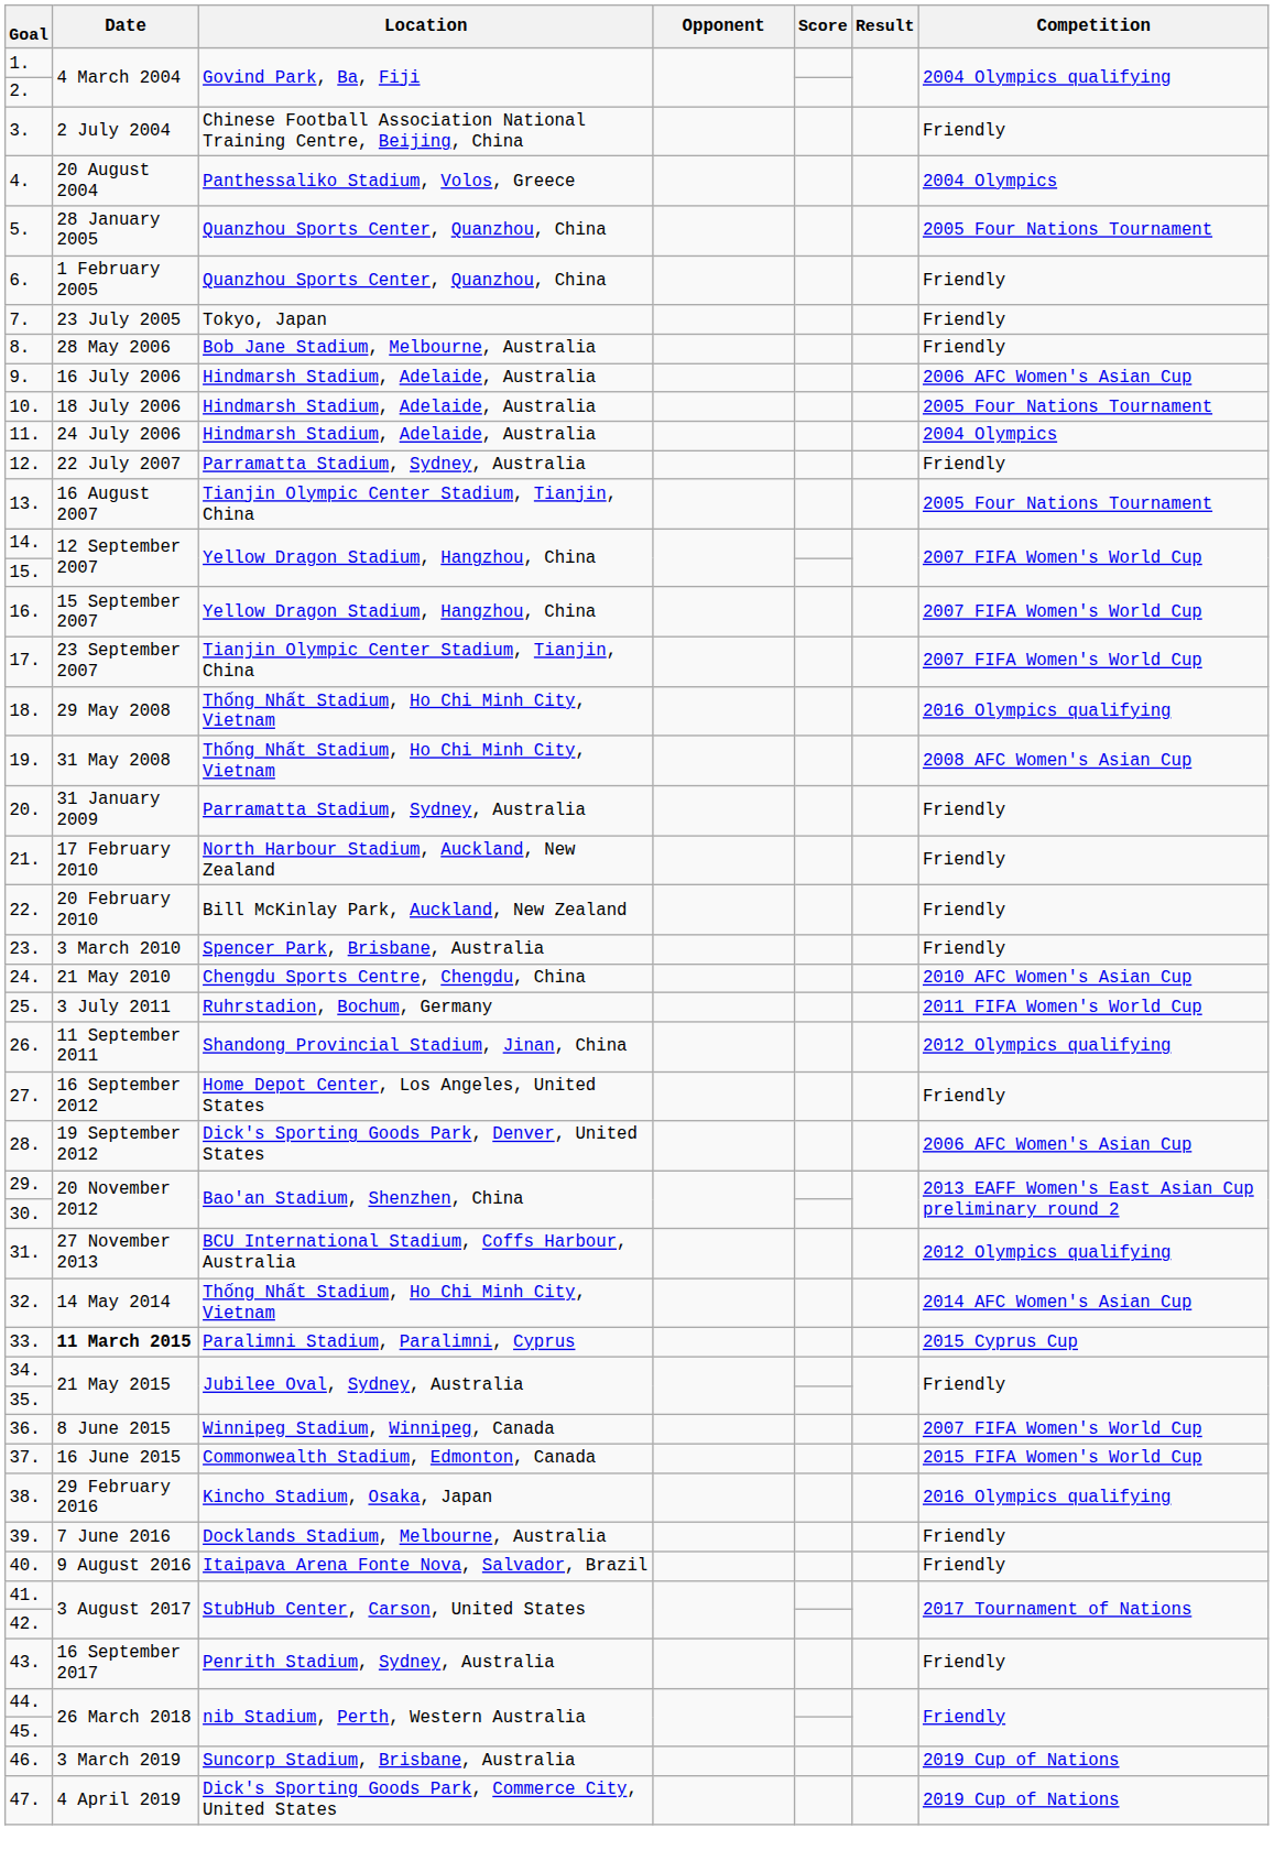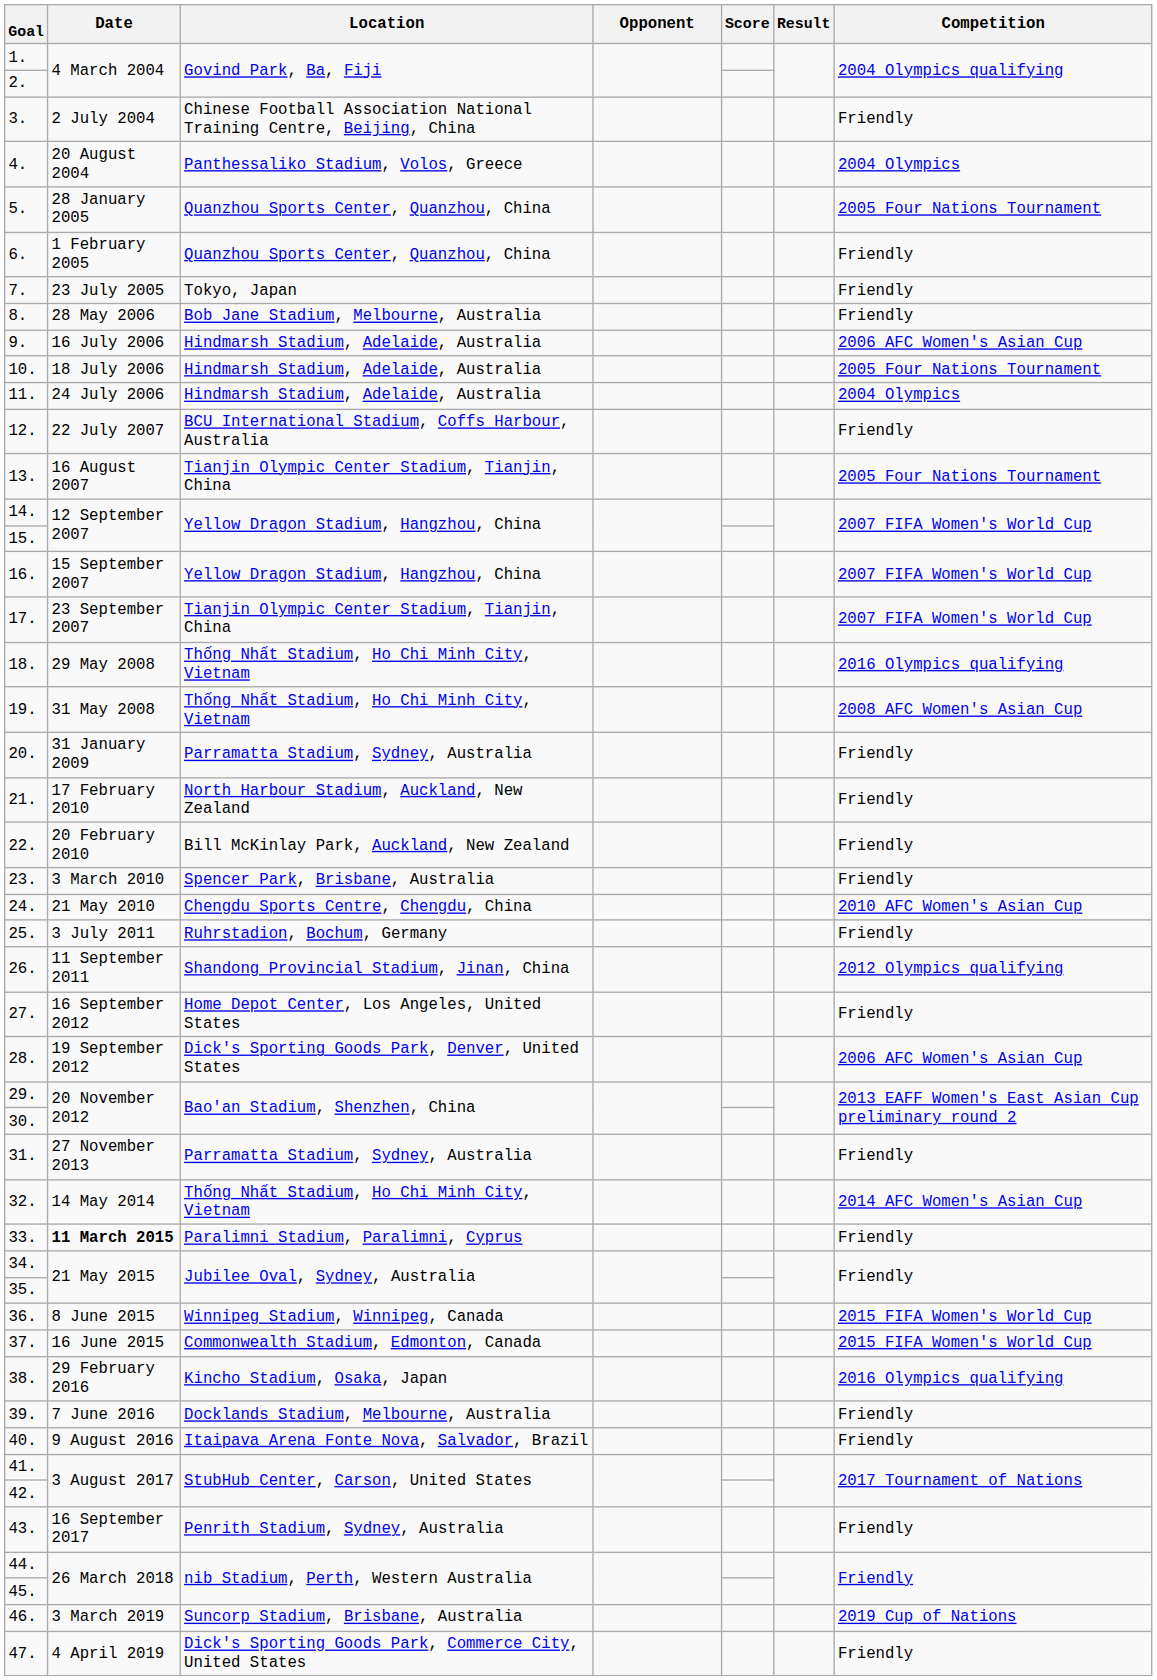 <table class="wikitable collapsible sortable" style="font-size:90%" width=97%>
 <tr>
 <th style="font-size:95%;" data-sort-type=number><br>Goal</th>
 <th>Date</th>
 <th>Location</th>
 <th width=90>Opponent</th>
 <th data-sort-type="number" style="font-size:95%">Score</th>
 <th data-sort-type="number" style="font-size:95%">Result</th>
 <th>Competition</th>
 </tr>
 <tr>
 <td>1.</td>
 <td rowspan=2>4 March 2004</td>
 <td rowspan=2><a href='#'>Govind Park</a>, <a href='#'>Ba</a>, <a href='#'>Fiji</a></td>
 <td rowspan=2></td>
 <td align=center></td>
 <td rowspan=2 align=center></td>
 <td rowspan=2 ><a href='#'>2004 Olympics qualifying</a></td>
 </tr>
 <tr>
 <td>2.</td>
 <td></td>
 </tr>
 <tr>
 <td>3.</td>
 <td>2 July 2004</td>
 <td>Chinese Football Association National Training Centre, <a href='#'>Beijing</a>, China</td>
 <td></td>
 <td></td>
 <td></td>
 <td>Friendly</td>
 </tr>
 <tr>
 <td>4.</td>
 <td>20 August 2004</td>
 <td><a href='#'>Panthessaliko Stadium</a>, <a href='#'>Volos</a>, Greece</td>
 <td></td>
 <td></td>
 <td></td>
 <td><a href='#'>2004 Olympics</a></td>
 </tr>
 <tr>
 <td>5.</td>
 <td>28 January 2005</td>
 <td><a href='#'>Quanzhou Sports Center</a>, <a href='#'>Quanzhou</a>, China</td>
 <td></td>
 <td></td>
 <td></td>
 <td><a href='#'>2005 Four Nations Tournament</a></td>
 </tr>
 <tr>
 <td>6.</td>
 <td>1 February 2005</td>
 <td><a href='#'>Quanzhou Sports Center</a>, <a href='#'>Quanzhou</a>, China</td>
 <td></td>
 <td></td>
 <td></td>
 <td>Friendly</td>
 </tr>
 <tr>
 <td>7.</td>
 <td>23 July 2005</td>
 <td>Tokyo, Japan</td>
 <td></td>
 <td></td>
 <td></td>
 <td>Friendly</td>
 </tr>
 <tr>
 <td>8.</td>
 <td>28 May 2006</td>
 <td><a href='#'>Bob Jane Stadium</a>, <a href='#'>Melbourne</a>, Australia</td>
 <td></td>
 <td></td>
 <td></td>
 <td>Friendly</td>
 </tr>
 <tr>
 <td>9.</td>
 <td>16 July 2006</td>
 <td><a href='#'>Hindmarsh Stadium</a>, <a href='#'>Adelaide</a>, Australia</td>
 <td></td>
 <td></td>
 <td></td>
 <td><a href='#'>2006 AFC Women's Asian Cup</a></td>
 </tr>
 <tr>
 <td>10.</td>
 <td>18 July 2006</td>
 <td><a href='#'>Hindmarsh Stadium</a>, <a href='#'>Adelaide</a>, Australia</td>
 <td></td>
 <td></td>
 <td></td>
 <td><a href='#'>2005 Four Nations Tournament</a></td>
 </tr>
 <tr>
 <td>11.</td>
 <td>24 July 2006</td>
 <td><a href='#'>Hindmarsh Stadium</a>, <a href='#'>Adelaide</a>, Australia</td>
 <td></td>
 <td></td>
 <td></td>
 <td><a href='#'>2004 Olympics</a></td>
 </tr>
 <tr>
 <td>12.</td>
 <td>22 July 2007</td>
-<td><a href='#'>Parramatta Stadium</a>, <a href='#'>Sydney</a>, Australia</td>
+<td><a href='#'>BCU International Stadium</a>, <a href='#'>Coffs Harbour</a>, Australia</td>
 <td></td>
 <td></td>
 <td></td>
 <td>Friendly</td>
 </tr>
 <tr>
 <td>13.</td>
 <td>16 August 2007</td>
 <td><a href='#'>Tianjin Olympic Center Stadium</a>, <a href='#'>Tianjin</a>, China</td>
 <td></td>
 <td></td>
 <td></td>
 <td><a href='#'>2005 Four Nations Tournament</a></td>
 </tr>
 <tr>
 <td>14.</td>
 <td rowspan=2>12 September 2007</td>
 <td rowspan=2><a href='#'>Yellow Dragon Stadium</a>, <a href='#'>Hangzhou</a>, China</td>
 <td rowspan=2></td>
 <td align=center></td>
 <td rowspan=2 align=center></td>
 <td rowspan=2 ><a href='#'>2007 FIFA Women's World Cup</a></td>
 </tr>
 <tr>
 <td>15.</td>
 <td align=center></td>
 </tr>
 <tr>
 <td>16.</td>
 <td>15 September 2007</td>
 <td><a href='#'>Yellow Dragon Stadium</a>, <a href='#'>Hangzhou</a>, China</td>
 <td></td>
 <td></td>
 <td></td>
 <td><a href='#'>2007 FIFA Women's World Cup</a></td>
 </tr>
 <tr>
 <td>17.</td>
 <td>23 September 2007</td>
 <td><a href='#'>Tianjin Olympic Center Stadium</a>, <a href='#'>Tianjin</a>, China</td>
 <td></td>
 <td></td>
 <td></td>
 <td><a href='#'>2007 FIFA Women's World Cup</a></td>
 </tr>
 <tr>
 <td>18.</td>
 <td>29 May 2008</td>
 <td><a href='#'>Thống Nhất Stadium</a>, <a href='#'>Ho Chi Minh City</a>, <a href='#'>Vietnam</a></td>
 <td></td>
 <td></td>
 <td></td>
 <td><a href='#'>2016 Olympics qualifying</a></td>
 </tr>
 <tr>
 <td>19.</td>
 <td>31 May 2008</td>
 <td><a href='#'>Thống Nhất Stadium</a>, <a href='#'>Ho Chi Minh City</a>, <a href='#'>Vietnam</a></td>
 <td></td>
 <td></td>
 <td></td>
 <td><a href='#'>2008 AFC Women's Asian Cup</a></td>
 </tr>
 <tr>
 <td>20.</td>
 <td>31 January 2009</td>
 <td><a href='#'>Parramatta Stadium</a>, <a href='#'>Sydney</a>, Australia</td>
 <td></td>
 <td></td>
 <td></td>
 <td>Friendly</td>
 </tr>
 <tr>
 <td>21.</td>
 <td>17 February 2010</td>
 <td><a href='#'>North Harbour Stadium</a>, <a href='#'>Auckland</a>, New Zealand</td>
 <td></td>
 <td></td>
 <td></td>
 <td>Friendly</td>
 </tr>
 <tr>
 <td>22.</td>
 <td>20 February 2010</td>
 <td>Bill McKinlay Park, <a href='#'>Auckland</a>, New Zealand</td>
 <td></td>
 <td></td>
 <td></td>
 <td>Friendly</td>
 </tr>
 <tr>
 <td>23.</td>
 <td>3 March 2010</td>
 <td><a href='#'>Spencer Park</a>, <a href='#'>Brisbane</a>, Australia</td>
 <td></td>
 <td></td>
 <td></td>
 <td>Friendly</td>
 </tr>
 <tr>
 <td>24.</td>
 <td>21 May 2010</td>
 <td><a href='#'>Chengdu Sports Centre</a>, <a href='#'>Chengdu</a>, China</td>
 <td></td>
 <td></td>
 <td></td>
 <td><a href='#'>2010 AFC Women's Asian Cup</a></td>
 </tr>
 <tr>
 <td>25.</td>
 <td>3 July 2011</td>
 <td><a href='#'>Ruhrstadion</a>, <a href='#'>Bochum</a>, Germany</td>
 <td></td>
 <td></td>
 <td></td>
-<td><a href='#'>2011 FIFA Women's World Cup</a></td>
+<td>Friendly</td>
 </tr>
 <tr>
 <td>26.</td>
 <td>11 September 2011</td>
 <td><a href='#'>Shandong Provincial Stadium</a>, <a href='#'>Jinan</a>, China</td>
 <td></td>
 <td></td>
 <td></td>
 <td><a href='#'>2012 Olympics qualifying</a></td>
 </tr>
 <tr>
 <td>27.</td>
 <td>16 September 2012</td>
 <td><a href='#'>Home Depot Center</a>, Los Angeles, United States</td>
 <td></td>
 <td></td>
 <td></td>
 <td>Friendly</td>
 </tr>
 <tr>
 <td>28.</td>
 <td>19 September 2012</td>
 <td><a href='#'>Dick's Sporting Goods Park</a>, <a href='#'>Denver</a>, United States</td>
 <td></td>
 <td></td>
 <td></td>
 <td><a href='#'>2006 AFC Women's Asian Cup</a></td>
 </tr>
 <tr>
 <td>29.</td>
 <td rowspan=2>20 November 2012</td>
 <td rowspan=2><a href='#'>Bao'an Stadium</a>, <a href='#'>Shenzhen</a>, China</td>
 <td rowspan=2></td>
 <td align=center></td>
 <td rowspan=2 align=center></td>
 <td rowspan=2 ><a href='#'>2013 EAFF Women's East Asian Cup preliminary round 2</a></td>
 </tr>
 <tr>
 <td>30.</td>
 <td align=center></td>
 </tr>
 <tr>
 <td>31.</td>
 <td>27 November 2013</td>
-<td><a href='#'>BCU International Stadium</a>, <a href='#'>Coffs Harbour</a>, Australia</td>
+<td><a href='#'>Parramatta Stadium</a>, <a href='#'>Sydney</a>, Australia</td>
 <td></td>
 <td></td>
 <td></td>
-<td><a href='#'>2012 Olympics qualifying</a></td>
+<td>Friendly</td>
 </tr>
 <tr>
 <td>32.</td>
 <td>14 May 2014</td>
 <td><a href='#'>Thống Nhất Stadium</a>, <a href='#'>Ho Chi Minh City</a>, <a href='#'>Vietnam</a></td>
 <td></td>
 <td></td>
 <td></td>
 <td><a href='#'>2014 AFC Women's Asian Cup</a></td>
 </tr>
 <tr>
 <td>33.</td>
 <td><strong>11 March 2015</strong></td>
 <td><a href='#'>Paralimni Stadium</a>, <a href='#'>Paralimni</a>, <a href='#'>Cyprus</a></td>
 <td></td>
 <td></td>
 <td></td>
-<td><a href='#'>2015 Cyprus Cup</a></td>
+<td>Friendly</td>
 </tr>
 <tr>
 <td>34.</td>
 <td rowspan=2>21 May 2015</td>
 <td rowspan=2><a href='#'>Jubilee Oval</a>, <a href='#'>Sydney</a>, Australia</td>
 <td rowspan=2></td>
 <td align=center></td>
 <td rowspan=2 align=center></td>
 <td rowspan=2 >Friendly</td>
 </tr>
 <tr>
 <td>35.</td>
 <td align=center></td>
 </tr>
 <tr>
 <td>36.</td>
 <td>8 June 2015</td>
 <td><a href='#'>Winnipeg Stadium</a>, <a href='#'>Winnipeg</a>, Canada</td>
 <td></td>
 <td></td>
 <td></td>
-<td><a href='#'>2007 FIFA Women's World Cup</a></td>
+<td><a href='#'>2015 FIFA Women's World Cup</a></td>
 </tr>
 <tr>
 <td>37.</td>
 <td>16 June 2015</td>
 <td><a href='#'>Commonwealth Stadium</a>, <a href='#'>Edmonton</a>, Canada</td>
 <td></td>
 <td></td>
 <td></td>
 <td><a href='#'>2015 FIFA Women's World Cup</a></td>
 </tr>
 <tr>
 <td>38.</td>
 <td>29 February 2016</td>
 <td><a href='#'>Kincho Stadium</a>, <a href='#'>Osaka</a>, Japan</td>
 <td></td>
 <td></td>
 <td></td>
 <td><a href='#'>2016 Olympics qualifying</a></td>
 </tr>
 <tr>
 <td>39.</td>
 <td>7 June 2016</td>
 <td><a href='#'>Docklands Stadium</a>, <a href='#'>Melbourne</a>, Australia</td>
 <td></td>
 <td></td>
 <td></td>
 <td>Friendly</td>
 </tr>
 <tr>
 <td>40.</td>
 <td>9 August 2016</td>
 <td><a href='#'>Itaipava Arena Fonte Nova</a>, <a href='#'>Salvador</a>, Brazil</td>
 <td></td>
 <td></td>
 <td></td>
 <td>Friendly</td>
 </tr>
 <tr>
 <td>41.</td>
 <td rowspan=2>3 August 2017</td>
 <td rowspan=2><a href='#'>StubHub Center</a>, <a href='#'>Carson</a>, United States</td>
 <td rowspan=2></td>
 <td align=center></td>
 <td rowspan=2 align=center></td>
 <td rowspan=2 ><a href='#'>2017 Tournament of Nations</a></td>
 </tr>
 <tr>
 <td>42.</td>
 <td align=center></td>
 </tr>
 <tr>
 <td>43.</td>
 <td>16 September 2017</td>
 <td><a href='#'>Penrith Stadium</a>, <a href='#'>Sydney</a>, Australia</td>
 <td></td>
 <td></td>
 <td></td>
 <td>Friendly</td>
 </tr>
 <tr>
 <td>44.</td>
 <td rowspan=2>26 March 2018</td>
 <td rowspan=2><a href='#'>nib Stadium</a>, <a href='#'>Perth</a>, Western Australia</td>
 <td rowspan=2></td>
 <td align=center></td>
 <td rowspan=2 align=center></td>
 <td rowspan=2 ><a href='#'>Friendly</a></td>
 </tr>
 <tr>
 <td>45.</td>
 <td align=center></td>
 </tr>
 <tr>
 <td>46.</td>
 <td>3 March 2019</td>
 <td><a href='#'>Suncorp Stadium</a>, <a href='#'>Brisbane</a>, Australia</td>
 <td></td>
 <td></td>
 <td></td>
 <td><a href='#'>2019 Cup of Nations</a></td>
 </tr>
 <tr>
 <td>47.</td>
 <td>4 April 2019</td>
 <td><a href='#'>Dick's Sporting Goods Park</a>, <a href='#'>Commerce City</a>, United States</td>
 <td></td>
 <td></td>
 <td></td>
-<td><a href='#'>2019 Cup of Nations</a></td>
+<td>Friendly</td>
 </tr>
 </table>
